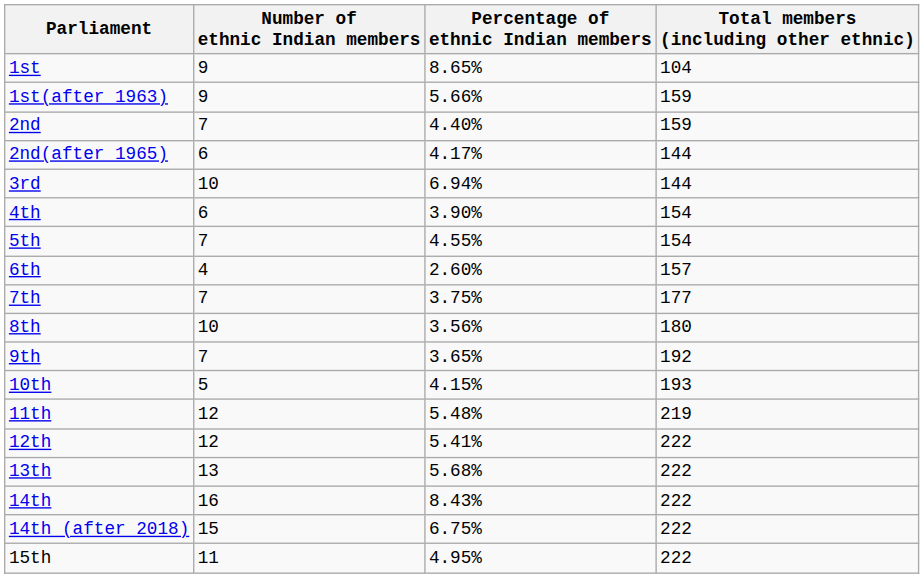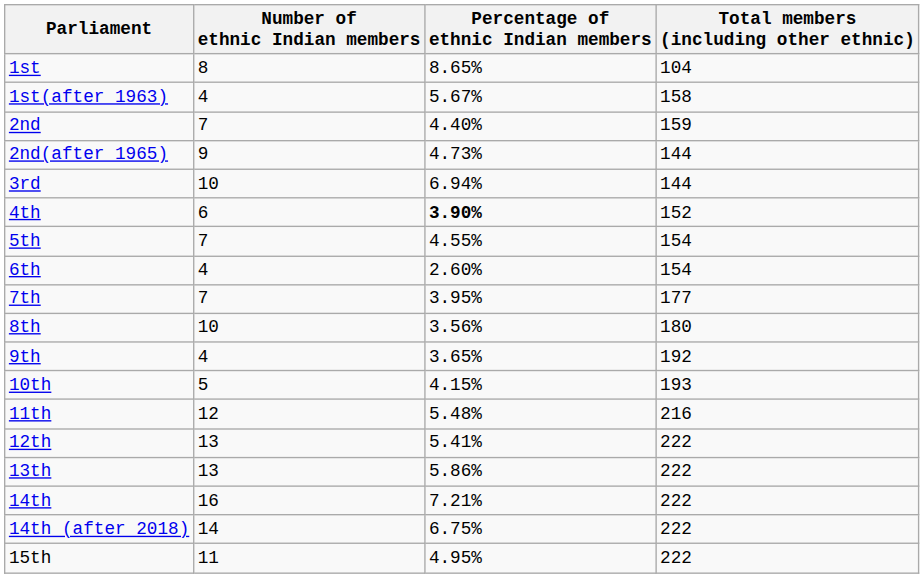 <table class="wikitable">
 <tr>
 <th>Parliament</th>
 <th>Number of<br>ethnic Indian members</th>
 <th>Percentage of<br>ethnic Indian members</th>
 <th>Total members<br>(including other ethnic)</th>
 </tr>
 <tr>
 <td><a href='#'>1st</a></td>
-<td>9</td>
+<td>8</td>
 <td>8.65%</td>
 <td>104</td>
 </tr>
 <tr>
 <td><a href='#'>1st(after 1963)</a></td>
-<td>9</td>
-<td>5.66%</td>
-<td>159</td>
+<td>4</td>
+<td>5.67%</td>
+<td>158</td>
 </tr>
 <tr>
 <td><a href='#'>2nd</a></td>
 <td>7</td>
 <td>4.40%</td>
 <td>159</td>
 </tr>
 <tr>
 <td><a href='#'>2nd(after 1965)</a></td>
-<td>6</td>
-<td>4.17%</td>
+<td>9</td>
+<td>4.73%</td>
 <td>144</td>
 </tr>
 <tr>
 <td><a href='#'>3rd</a></td>
 <td>10</td>
 <td>6.94%</td>
 <td>144</td>
 </tr>
 <tr>
 <td><a href='#'>4th</a></td>
 <td>6</td>
-<td>3.90%</td>
-<td>154</td>
+<td><strong>3.90%</strong></td>
+<td>152</td>
 </tr>
 <tr>
 <td><a href='#'>5th</a></td>
 <td>7</td>
 <td>4.55%</td>
 <td>154</td>
 </tr>
 <tr>
 <td><a href='#'>6th</a></td>
 <td>4</td>
 <td>2.60%</td>
-<td>157</td>
+<td>154</td>
 </tr>
 <tr>
 <td><a href='#'>7th</a></td>
 <td>7</td>
-<td>3.75%</td>
+<td>3.95%</td>
 <td>177</td>
 </tr>
 <tr>
 <td><a href='#'>8th</a></td>
 <td>10</td>
 <td>3.56%</td>
 <td>180</td>
 </tr>
 <tr>
 <td><a href='#'>9th</a></td>
-<td>7</td>
+<td>4</td>
 <td>3.65%</td>
 <td>192</td>
 </tr>
 <tr>
 <td><a href='#'>10th</a></td>
 <td>5</td>
 <td>4.15%</td>
 <td>193</td>
 </tr>
 <tr>
 <td><a href='#'>11th</a></td>
 <td>12</td>
 <td>5.48%</td>
-<td>219</td>
+<td>216</td>
 </tr>
 <tr>
 <td><a href='#'>12th</a></td>
-<td>12</td>
+<td>13</td>
 <td>5.41%</td>
 <td>222</td>
 </tr>
 <tr>
 <td><a href='#'>13th</a></td>
 <td>13</td>
-<td>5.68%</td>
+<td>5.86%</td>
 <td>222</td>
 </tr>
 <tr>
 <td><a href='#'>14th</a></td>
 <td>16</td>
-<td>8.43%</td>
+<td>7.21%</td>
 <td>222</td>
 </tr>
 <tr>
 <td><a href='#'>14th (after 2018)</a></td>
-<td>15</td>
+<td>14</td>
 <td>6.75%</td>
 <td>222</td>
 </tr>
 <tr>
 <td>15th</td>
 <td>11</td>
 <td>4.95%</td>
 <td>222</td>
 </tr>
 </table>
